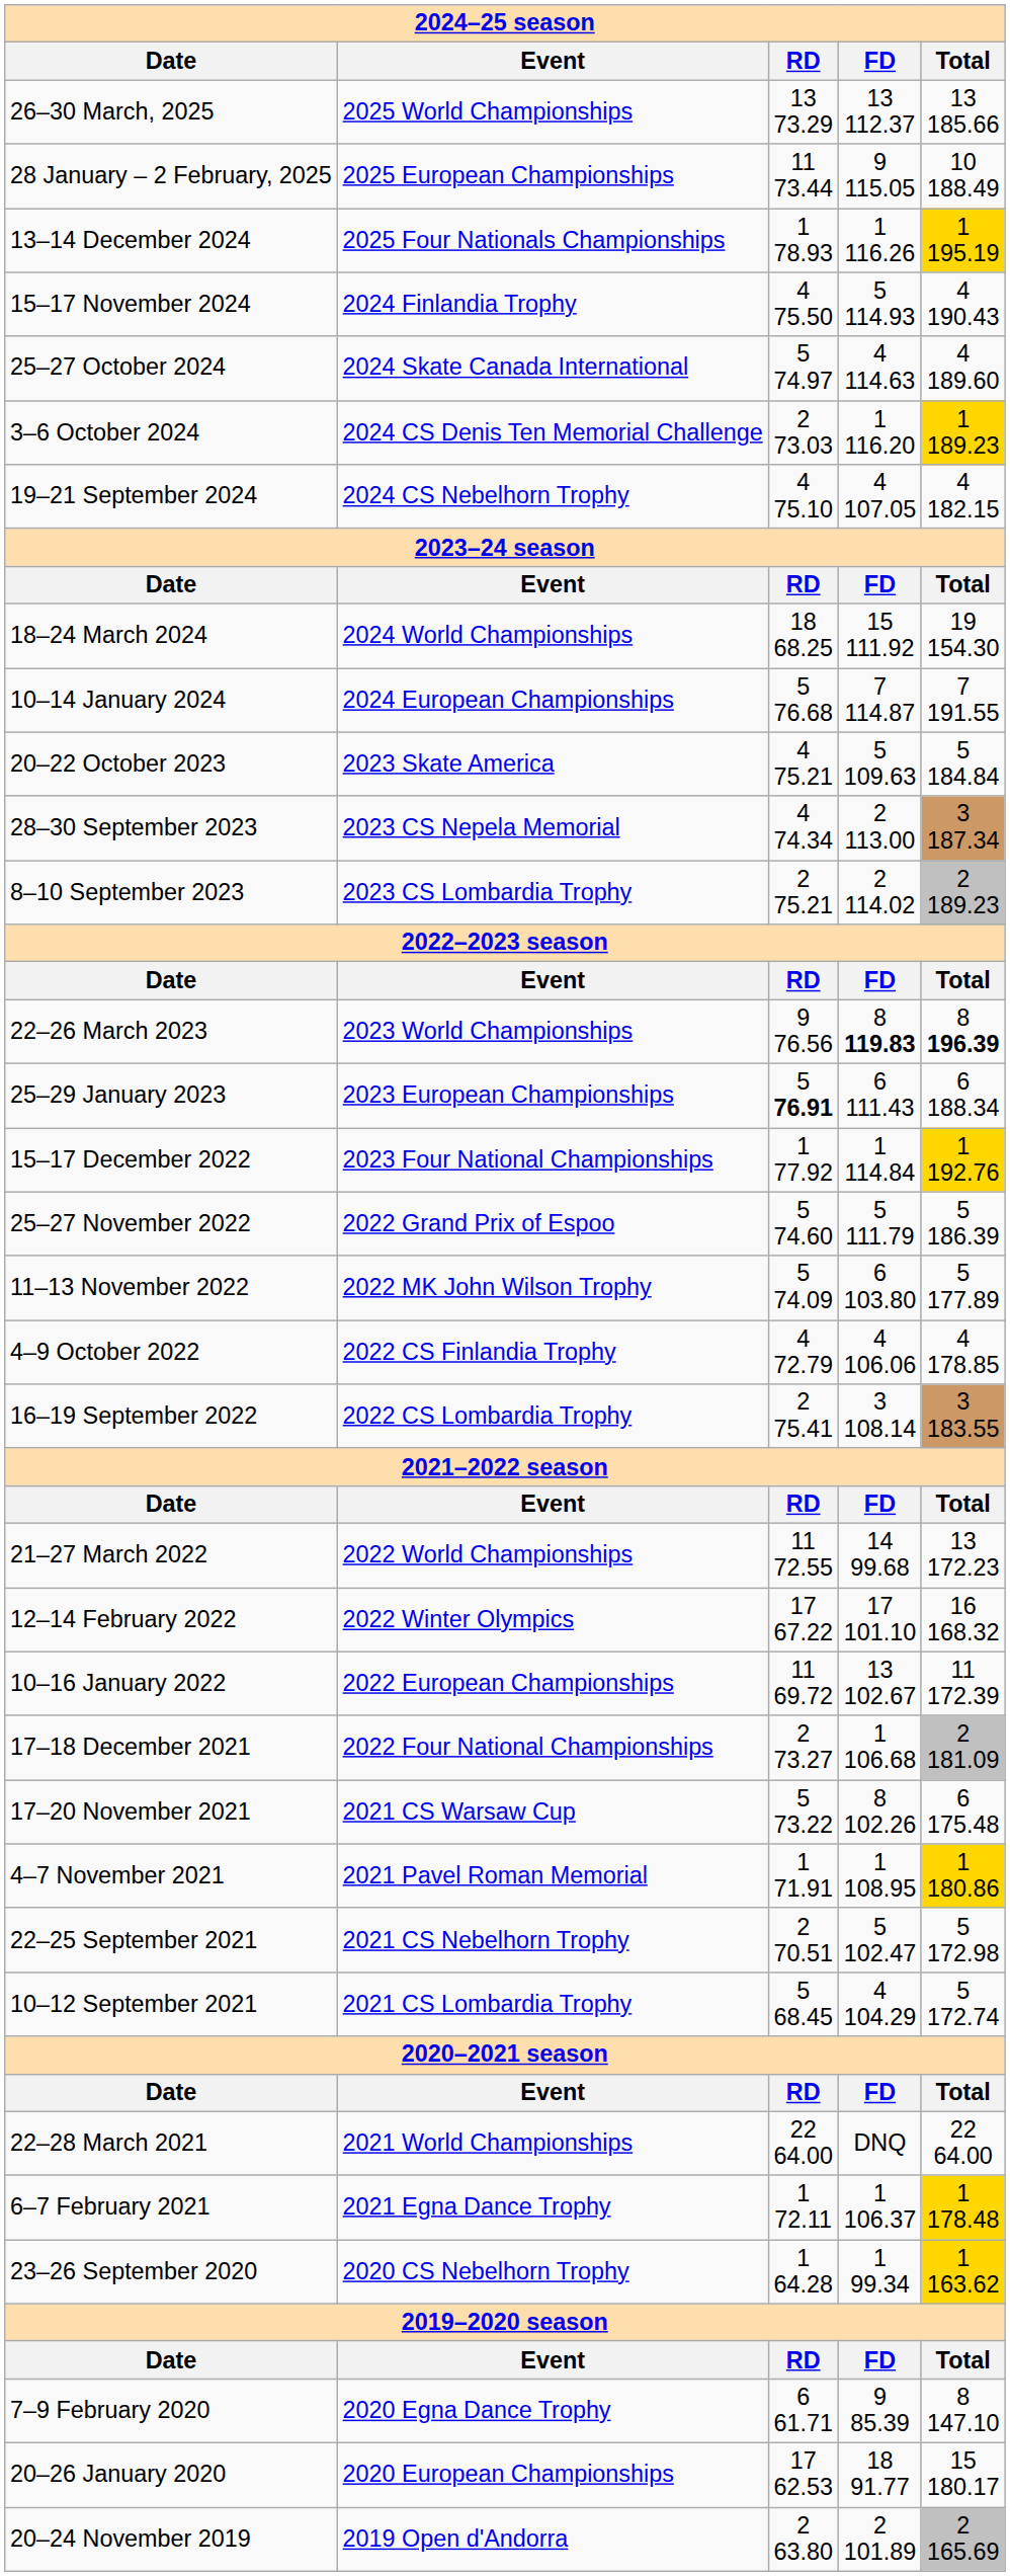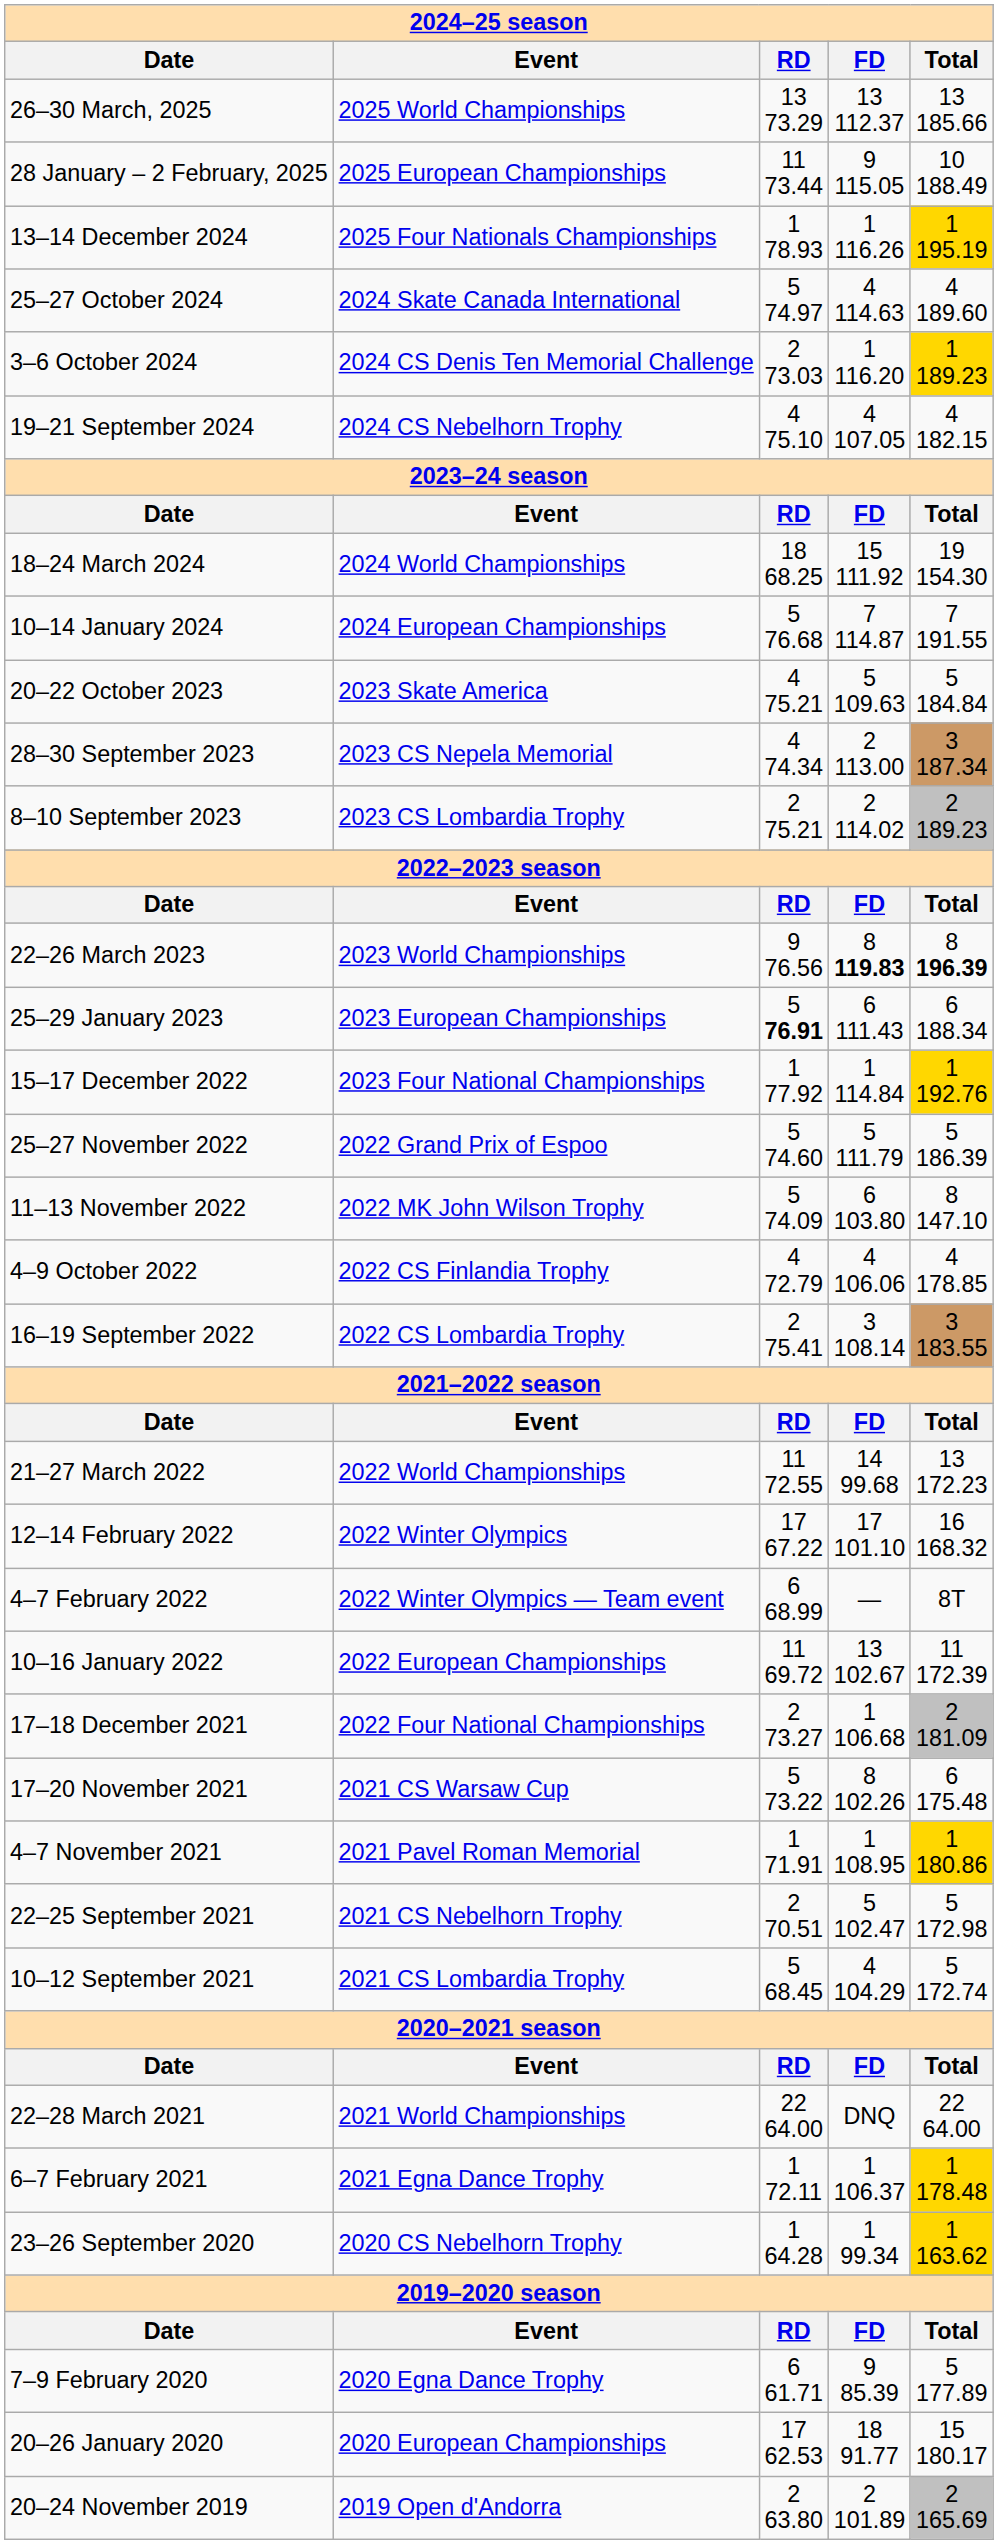 <table class="wikitable">
 <tr>
 <td style="background-color: #ffdead; " colspan=5 align=center><a href='#'><strong>2024–25 season</strong></a></td>
 </tr>
 <tr>
 <th>Date</th>
 <th>Event</th>
 <th><a href='#'>RD</a></th>
 <th><a href='#'>FD</a></th>
 <th>Total</th>
 </tr>
 <tr>
 <td>26–30 March, 2025</td>
 <td><a href='#'>2025 World Championships</a></td>
 <td align=center>13 <br> 73.29</td>
 <td align=center>13 <br> 112.37</td>
 <td align=center>13 <br> 185.66</td>
 </tr>
 <tr>
 <td>28 January – 2 February, 2025</td>
 <td><a href='#'>2025 European Championships</a></td>
 <td align=center>11 <br> 73.44</td>
 <td align=center>9 <br> 115.05</td>
 <td align=center>10 <br> 188.49</td>
 </tr>
 <tr>
 <td>13–14 December 2024</td>
 <td><a href='#'>2025 Four Nationals Championships</a></td>
 <td align=center>1 <br> 78.93</td>
 <td align=center>1 <br> 116.26</td>
 <td align=center bgcolor=gold>1 <br> 195.19</td>
-</tr>
-<tr>
-<td>15–17 November 2024</td>
-<td><a href='#'>2024 Finlandia Trophy</a></td>
-<td align=center>4 <br> 75.50</td>
-<td align=center>5 <br> 114.93</td>
-<td align=center>4 <br> 190.43</td>
 </tr>
 <tr>
 <td>25–27 October 2024</td>
 <td><a href='#'>2024 Skate Canada International</a></td>
 <td align=center>5 <br> 74.97</td>
 <td align=center>4 <br> 114.63</td>
 <td align=center>4 <br> 189.60</td>
 </tr>
 <tr>
 <td>3–6 October 2024</td>
 <td><a href='#'>2024 CS Denis Ten Memorial Challenge</a></td>
 <td align=center>2 <br> 73.03</td>
 <td align=center>1 <br> 116.20</td>
 <td align=center bgcolor=gold>1 <br> 189.23</td>
 </tr>
 <tr>
 <td>19–21 September 2024</td>
 <td><a href='#'>2024 CS Nebelhorn Trophy</a></td>
 <td align=center>4 <br> 75.10</td>
 <td align=center>4 <br> 107.05</td>
 <td align=center>4 <br> 182.15</td>
 </tr>
 <tr>
 <td style="background-color: #ffdead; " colspan=5 align=center><a href='#'><strong>2023–24 season</strong></a></td>
 </tr>
 <tr>
 <th>Date</th>
 <th>Event</th>
 <th><a href='#'>RD</a></th>
 <th><a href='#'>FD</a></th>
 <th>Total</th>
 </tr>
 <tr>
 <td>18–24 March 2024</td>
 <td><a href='#'>2024 World Championships</a></td>
 <td align=center>18 <br> 68.25</td>
 <td align=center>15 <br> 111.92</td>
 <td align=center>19 <br> 154.30</td>
 </tr>
 <tr>
 <td>10–14 January 2024</td>
 <td><a href='#'>2024 European Championships</a></td>
 <td align=center>5 <br> 76.68</td>
 <td align=center>7 <br> 114.87</td>
 <td align=center>7 <br> 191.55</td>
 </tr>
 <tr>
 <td>20–22 October 2023</td>
 <td><a href='#'>2023 Skate America</a></td>
 <td align=center>4 <br> 75.21</td>
 <td align=center>5 <br> 109.63</td>
 <td align=center>5 <br> 184.84</td>
 </tr>
 <tr>
 <td>28–30 September 2023</td>
 <td><a href='#'>2023 CS Nepela Memorial</a></td>
 <td align=center>4 <br> 74.34</td>
 <td align=center>2 <br> 113.00</td>
 <td align=center bgcolor=cc9966>3 <br> 187.34</td>
 </tr>
 <tr>
 <td>8–10 September 2023</td>
 <td><a href='#'>2023 CS Lombardia Trophy</a></td>
 <td align=center>2 <br> 75.21</td>
 <td align=center>2 <br> 114.02</td>
 <td align=center bgcolor=silver>2 <br> 189.23</td>
 </tr>
 <tr>
 <td style="background-color: #ffdead; " colspan=5 align=center><a href='#'><strong>2022–2023 season</strong></a></td>
 </tr>
 <tr>
 <th>Date</th>
 <th>Event</th>
 <th><a href='#'>RD</a></th>
 <th><a href='#'>FD</a></th>
 <th>Total</th>
 </tr>
 <tr>
 <td>22–26 March 2023</td>
 <td><a href='#'>2023 World Championships</a></td>
 <td align=center>9 <br> 76.56</td>
 <td align=center>8 <br> <strong>119.83</strong></td>
 <td align=center>8 <br> <strong>196.39</strong></td>
 </tr>
 <tr>
 <td>25–29 January 2023</td>
 <td><a href='#'>2023 European Championships</a></td>
 <td align=center>5 <br> <strong>76.91</strong></td>
 <td align=center>6 <br> 111.43</td>
 <td align=center>6 <br> 188.34</td>
 </tr>
 <tr>
 <td>15–17 December 2022</td>
 <td><a href='#'>2023 Four National Championships</a></td>
 <td align=center>1 <br> 77.92</td>
 <td align=center>1 <br> 114.84</td>
 <td align=center bgcolor=gold>1 <br> 192.76</td>
 </tr>
 <tr>
 <td>25–27 November 2022</td>
 <td><a href='#'>2022 Grand Prix of Espoo</a></td>
 <td align=center>5 <br> 74.60</td>
 <td align=center>5 <br> 111.79</td>
 <td align=center>5 <br> 186.39</td>
 </tr>
 <tr>
 <td>11–13 November 2022</td>
 <td><a href='#'>2022 MK John Wilson Trophy</a></td>
 <td align=center>5 <br> 74.09</td>
 <td align=center>6 <br> 103.80</td>
-<td align=center>5 <br> 177.89</td>
+<td align=center>8 <br> 147.10</td>
 </tr>
 <tr>
 <td>4–9 October 2022</td>
 <td><a href='#'>2022 CS Finlandia Trophy</a></td>
 <td align=center>4 <br> 72.79</td>
 <td align=center>4 <br> 106.06</td>
 <td align=center>4 <br> 178.85</td>
 </tr>
 <tr>
 <td>16–19 September 2022</td>
 <td><a href='#'>2022 CS Lombardia Trophy</a></td>
 <td align=center>2 <br> 75.41</td>
 <td align=center>3 <br> 108.14</td>
 <td align=center bgcolor=cc9966>3 <br> 183.55</td>
 </tr>
 <tr>
 <td style="background-color: #ffdead; " colspan=5 align=center><a href='#'><strong>2021–2022 season</strong></a></td>
 </tr>
 <tr>
 <th>Date</th>
 <th>Event</th>
 <th><a href='#'>RD</a></th>
 <th><a href='#'>FD</a></th>
 <th>Total</th>
 </tr>
 <tr>
 <td>21–27 March 2022</td>
 <td><a href='#'>2022 World Championships</a></td>
 <td align=center>11 <br> 72.55</td>
 <td align=center>14 <br> 99.68</td>
 <td align=center>13 <br> 172.23</td>
 </tr>
 <tr>
 <td>12–14 February 2022</td>
 <td><a href='#'>2022 Winter Olympics</a></td>
 <td align=center>17 <br> 67.22</td>
 <td align=center>17 <br> 101.10</td>
 <td align=center>16 <br> 168.32</td>
+</tr>
+<tr>
+<td>4–7 February 2022</td>
+<td><a href='#'>2022 Winter Olympics — Team event</a></td>
+<td align=center>6 <br> 68.99</td>
+<td align=center>—</td>
+<td align=center>8T</td>
 </tr>
 <tr>
 <td>10–16 January 2022</td>
 <td><a href='#'>2022 European Championships</a></td>
 <td align=center>11 <br> 69.72</td>
 <td align=center>13 <br> 102.67</td>
 <td align=center>11 <br> 172.39</td>
 </tr>
 <tr>
 <td>17–18 December 2021</td>
 <td><a href='#'>2022 Four National Championships</a></td>
 <td align=center>2 <br> 73.27</td>
 <td align=center>1 <br> 106.68</td>
 <td align=center bgcolor=silver>2 <br> 181.09</td>
 </tr>
 <tr>
 <td>17–20 November 2021</td>
 <td><a href='#'>2021 CS Warsaw Cup</a></td>
 <td align=center>5 <br> 73.22</td>
 <td align=center>8 <br> 102.26</td>
 <td align=center>6 <br> 175.48</td>
 </tr>
 <tr>
 <td>4–7 November 2021</td>
 <td><a href='#'>2021 Pavel Roman Memorial</a></td>
 <td align=center>1 <br> 71.91</td>
 <td align=center>1 <br> 108.95</td>
 <td align=center bgcolor=gold>1 <br> 180.86</td>
 </tr>
 <tr>
 <td>22–25 September 2021</td>
 <td><a href='#'>2021 CS Nebelhorn Trophy</a></td>
 <td align=center>2 <br> 70.51</td>
 <td align=center>5 <br> 102.47</td>
 <td align=center>5 <br> 172.98</td>
 </tr>
 <tr>
 <td>10–12 September 2021</td>
 <td><a href='#'>2021 CS Lombardia Trophy</a></td>
 <td align=center>5 <br> 68.45</td>
 <td align=center>4 <br> 104.29</td>
 <td align=center>5 <br> 172.74</td>
 </tr>
 <tr>
 <td style="background-color: #ffdead; " colspan=5 align=center><a href='#'><strong>2020–2021 season</strong></a></td>
 </tr>
 <tr>
 <th>Date</th>
 <th>Event</th>
 <th><a href='#'>RD</a></th>
 <th><a href='#'>FD</a></th>
 <th>Total</th>
 </tr>
 <tr>
 <td>22–28 March 2021</td>
 <td><a href='#'>2021 World Championships</a></td>
 <td align=center>22 <br> 64.00</td>
 <td align=center>DNQ</td>
 <td align=center>22 <br> 64.00</td>
 </tr>
 <tr>
 <td>6–7 February 2021</td>
 <td><a href='#'>2021 Egna Dance Trophy</a></td>
 <td align=center>1 <br> 72.11</td>
 <td align=center>1 <br> 106.37</td>
 <td align=center bgcolor=gold>1 <br> 178.48</td>
 </tr>
 <tr>
 <td>23–26 September 2020</td>
 <td><a href='#'>2020 CS Nebelhorn Trophy</a></td>
 <td align=center>1 <br> 64.28</td>
 <td align=center>1 <br> 99.34</td>
 <td align=center bgcolor=gold>1 <br> 163.62</td>
 </tr>
 <tr>
 <td style="background-color: #ffdead; " colspan=5 align=center><a href='#'><strong>2019–2020 season</strong></a></td>
 </tr>
 <tr>
 <th>Date</th>
 <th>Event</th>
 <th><a href='#'>RD</a></th>
 <th><a href='#'>FD</a></th>
 <th>Total</th>
 </tr>
 <tr>
 <td>7–9 February 2020</td>
 <td><a href='#'>2020 Egna Dance Trophy</a></td>
 <td align=center>6 <br> 61.71</td>
 <td align=center>9 <br> 85.39</td>
-<td align=center>8 <br> 147.10</td>
+<td align=center>5 <br> 177.89</td>
 </tr>
 <tr>
 <td>20–26 January 2020</td>
 <td><a href='#'>2020 European Championships</a></td>
 <td align=center>17 <br> 62.53</td>
 <td align=center>18 <br> 91.77</td>
 <td align=center>15 <br> 180.17</td>
 </tr>
 <tr>
 <td>20–24 November 2019</td>
 <td><a href='#'>2019 Open d'Andorra</a></td>
 <td align=center>2 <br> 63.80</td>
 <td align=center>2 <br> 101.89</td>
 <td align=center bgcolor=silver>2 <br> 165.69</td>
 </tr>
 </table>
